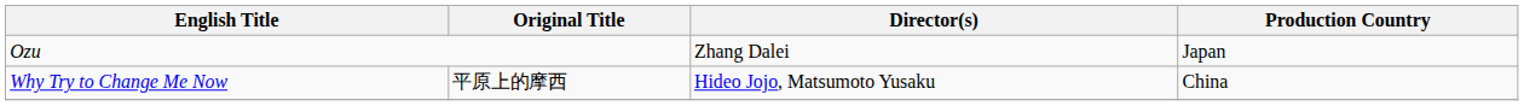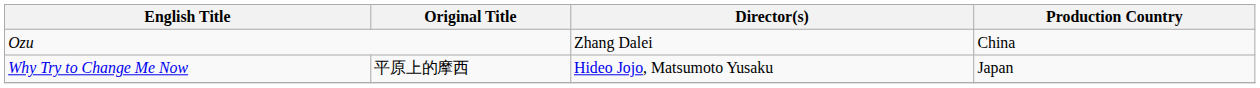 <table class="sortable wikitable" style="width:100%; margin-bottom:4px">
 <tr>
 <th>English Title</th>
 <th>Original Title</th>
 <th>Director(s)</th>
 <th>Production Country</th>
 </tr>
 <tr>
 <td colspan="2"><em>Ozu</em> </td>
 <td>Zhang Dalei</td>
-<td>Japan</td>
+<td>China</td>
 </tr>
 <tr>
 <td><em><a href='#'>Why Try to Change Me Now</a></em></td>
 <td>平原上的摩西</td>
 <td><a href='#'>Hideo Jojo</a>, Matsumoto Yusaku</td>
-<td>China</td>
+<td>Japan</td>
 </tr>
 <tr>
 </tr>
 </table>
